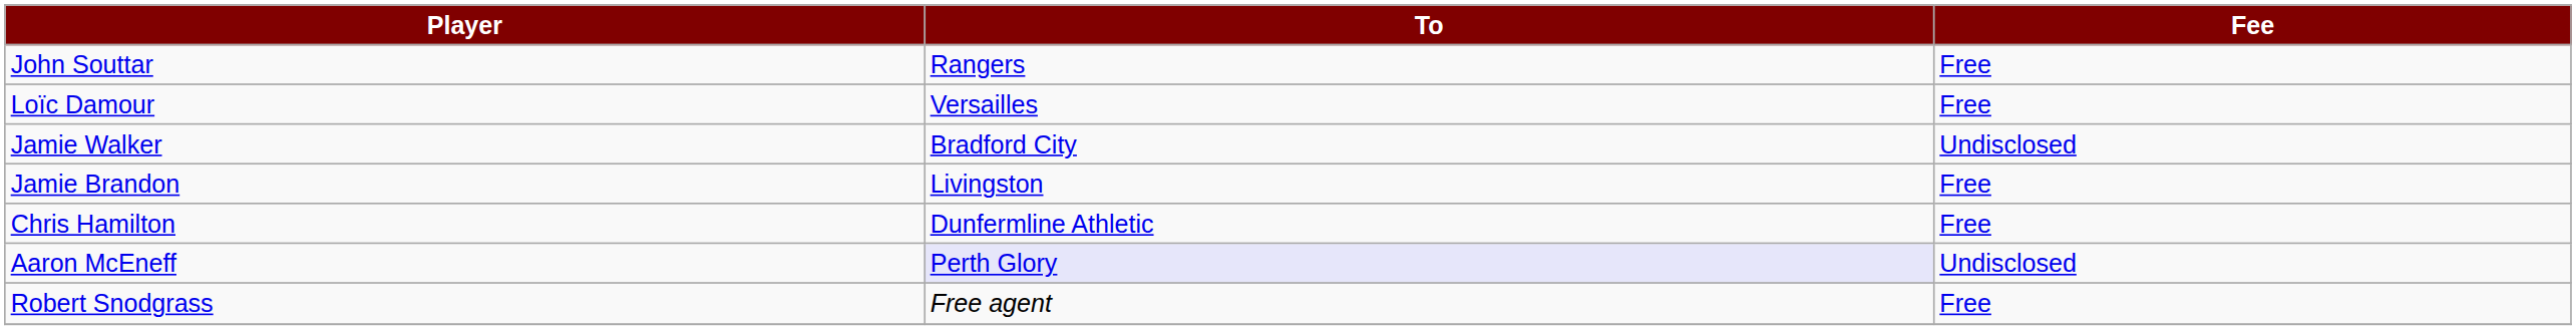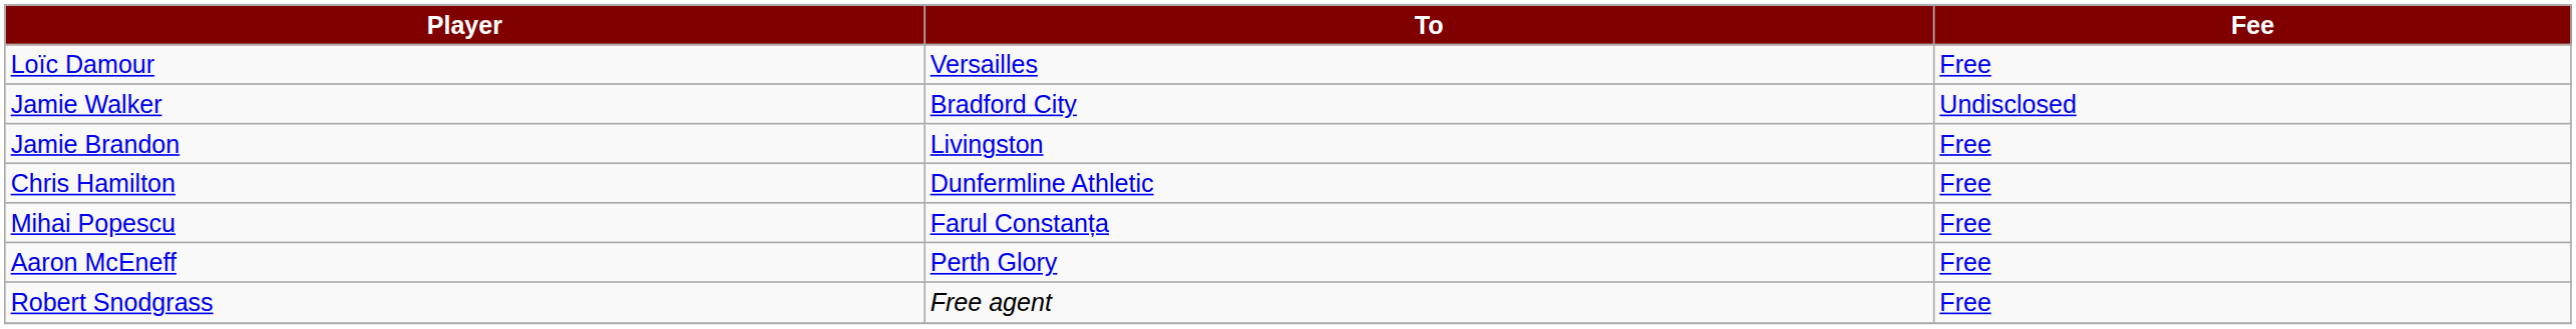 <table class="wikitable" style="text-align:left; font-size:95%;width:98%;">
 <tr>
 <th style="background:maroon; color:white;">Player</th>
 <th style="background:maroon; color:white;">To</th>
 <th style="background:maroon; color:white;">Fee</th>
-</tr>
-<tr>
-<td> <a href='#'>John Souttar</a></td>
-<td> <a href='#'>Rangers</a></td>
-<td><a href='#'>Free</a></td>
 </tr>
 <tr>
 <td> <a href='#'>Loïc Damour</a></td>
 <td> <a href='#'>Versailles</a></td>
 <td><a href='#'>Free</a></td>
 </tr>
 <tr>
 <td> <a href='#'>Jamie Walker</a></td>
 <td> <a href='#'>Bradford City</a></td>
 <td><a href='#'>Undisclosed</a></td>
 </tr>
 <tr>
 <td> <a href='#'>Jamie Brandon</a></td>
 <td> <a href='#'>Livingston</a></td>
 <td><a href='#'>Free</a></td>
 </tr>
 <tr>
 <td> <a href='#'>Chris Hamilton</a></td>
 <td> <a href='#'>Dunfermline Athletic</a></td>
 <td><a href='#'>Free</a></td>
 </tr>
 <tr>
+<td> <a href='#'>Mihai Popescu</a></td>
+<td> <a href='#'>Farul Constanța</a></td>
+<td><a href='#'>Free</a></td>
+</tr>
+<tr>
 <td> <a href='#'>Aaron McEneff</a></td>
-<td style="background: lavender;"> <a href='#'>Perth Glory</a></td>
-<td><a href='#'>Undisclosed</a></td>
+<td> <a href='#'>Perth Glory</a></td>
+<td><a href='#'>Free</a></td>
 </tr>
 <tr>
 <td> <a href='#'>Robert Snodgrass</a></td>
 <td><em>Free agent</em></td>
 <td><a href='#'>Free</a></td>
 </tr>
 <tr>
 </tr>
 </table>
